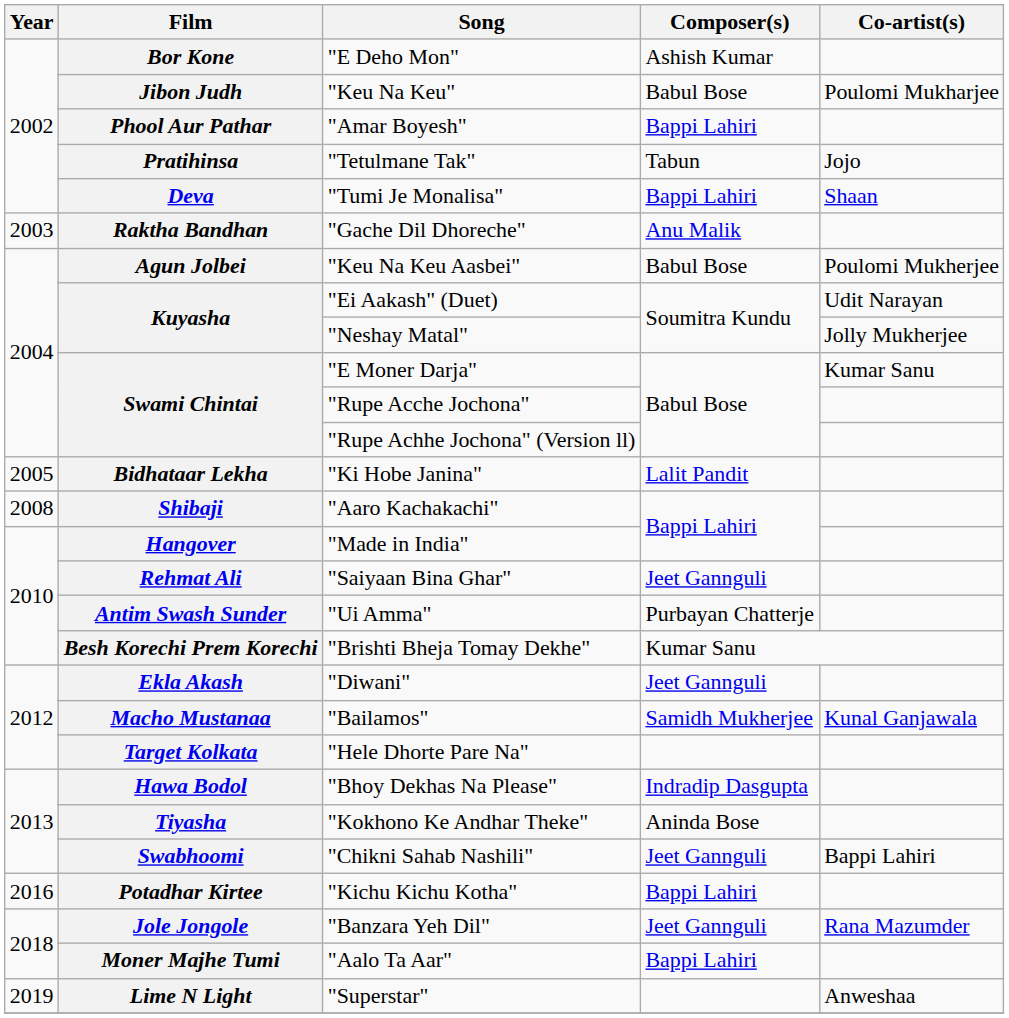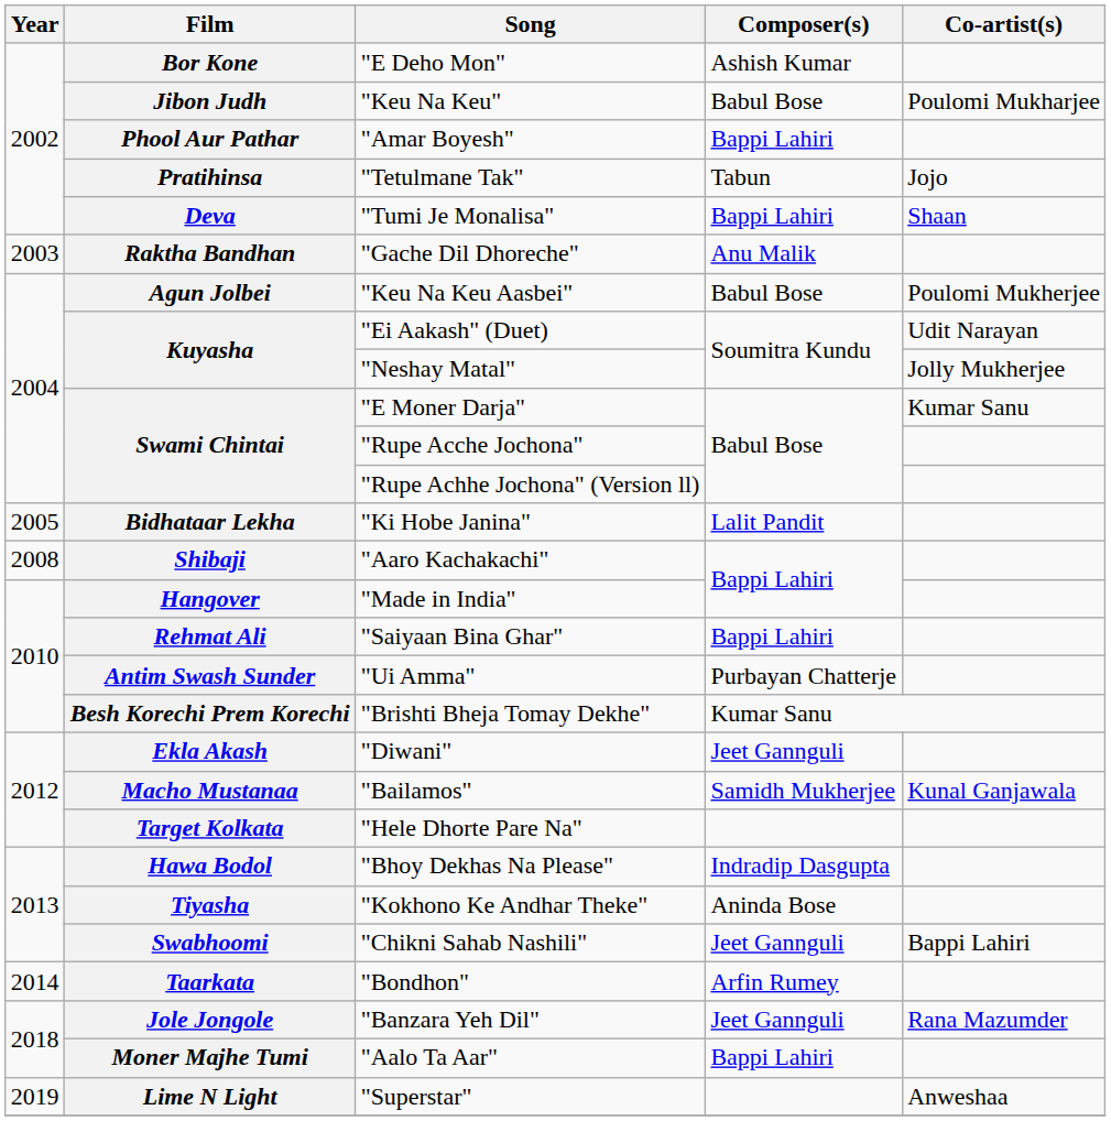 <table class="wikitable">
 <tr>
 <th>Year</th>
 <th>Film</th>
 <th>Song</th>
 <th>Composer(s)</th>
 <th>Co-artist(s)</th>
 </tr>
 <tr>
 <td rowspan="5">2002</td>
 <th><em>Bor Kone</em></th>
 <td>"E Deho Mon"</td>
 <td>Ashish Kumar</td>
 <td></td>
 </tr>
 <tr>
 <th><em>Jibon Judh</em></th>
 <td>"Keu Na Keu"</td>
 <td>Babul Bose</td>
 <td>Poulomi Mukharjee</td>
 </tr>
 <tr>
 <th><em>Phool Aur Pathar</em></th>
 <td>"Amar Boyesh"</td>
 <td><a href='#'>Bappi Lahiri</a></td>
 <td></td>
 </tr>
 <tr>
 <th><em>Pratihinsa</em></th>
 <td>"Tetulmane Tak"</td>
 <td>Tabun</td>
 <td>Jojo</td>
 </tr>
 <tr>
 <th><em><a href='#'>Deva</a></em></th>
 <td>"Tumi Je Monalisa"</td>
 <td><a href='#'>Bappi Lahiri</a></td>
 <td><a href='#'>Shaan</a></td>
 </tr>
 <tr>
 <td>2003</td>
 <th><em>Raktha Bandhan</em></th>
 <td>"Gache Dil Dhoreche"</td>
 <td><a href='#'>Anu Malik</a></td>
 <td></td>
 </tr>
 <tr>
 <td rowspan="6">2004</td>
 <th><em>Agun Jolbei</em></th>
 <td>"Keu Na Keu Aasbei"</td>
 <td>Babul Bose</td>
 <td>Poulomi Mukherjee</td>
 </tr>
 <tr>
 <th rowspan="2"><em>Kuyasha</em></th>
 <td>"Ei Aakash" (Duet)</td>
 <td rowspan="2">Soumitra Kundu</td>
 <td>Udit Narayan</td>
 </tr>
 <tr>
 <td>"Neshay Matal"</td>
 <td>Jolly Mukherjee</td>
 </tr>
 <tr>
 <th rowspan="3"><em>Swami Chintai</em></th>
 <td>"E Moner Darja"</td>
 <td rowspan="3">Babul Bose</td>
 <td>Kumar Sanu</td>
 </tr>
 <tr>
 <td>"Rupe Acche Jochona"</td>
 <td></td>
 </tr>
 <tr>
 <td>"Rupe Achhe Jochona" (Version ll)</td>
 <td></td>
 </tr>
 <tr>
 <td>2005</td>
 <th><em>Bidhataar Lekha</em></th>
 <td>"Ki Hobe Janina"</td>
 <td><a href='#'>Lalit Pandit</a></td>
 <td></td>
 </tr>
 <tr>
 <td>2008</td>
 <th><em><a href='#'>Shibaji</a></em></th>
 <td>"Aaro Kachakachi"</td>
 <td rowspan=2><a href='#'>Bappi Lahiri</a></td>
 <td></td>
 </tr>
 <tr>
 <td rowspan="4">2010</td>
 <th><em><a href='#'>Hangover</a></em></th>
 <td>"Made in India"</td>
 <td></td>
 </tr>
 <tr>
 <th><em><a href='#'>Rehmat Ali</a></em></th>
 <td>"Saiyaan Bina Ghar"</td>
-<td><a href='#'>Jeet Gannguli</a></td>
+<td><a href='#'>Bappi Lahiri</a></td>
 <td></td>
 </tr>
 <tr>
 <th><em><a href='#'>Antim Swash Sunder</a></em></th>
 <td>"Ui Amma"</td>
 <td>Purbayan Chatterje</td>
 <td></td>
 </tr>
 <tr>
 <th><em>Besh Korechi Prem Korechi</em></th>
 <td>"Brishti Bheja Tomay Dekhe"</td>
 <td colspan=2>Kumar Sanu</td>
 </tr>
 <tr>
 <td rowspan=3>2012</td>
 <th><em><a href='#'>Ekla Akash</a></em></th>
 <td>"Diwani"</td>
 <td><a href='#'>Jeet Gannguli</a></td>
 <td></td>
 </tr>
 <tr>
 <th><em><a href='#'>Macho Mustanaa</a></em></th>
 <td>"Bailamos"</td>
 <td><a href='#'>Samidh Mukherjee</a></td>
 <td><a href='#'>Kunal Ganjawala</a></td>
 </tr>
 <tr>
 <th><em><a href='#'>Target Kolkata</a></em></th>
 <td>"Hele Dhorte Pare Na"</td>
 <td></td>
 <td></td>
 </tr>
 <tr>
 <td rowspan=3>2013</td>
 <th><em><a href='#'>Hawa Bodol</a></em></th>
 <td>"Bhoy Dekhas Na Please"</td>
 <td><a href='#'>Indradip Dasgupta</a></td>
 <td></td>
 </tr>
 <tr>
 <th><em><a href='#'>Tiyasha</a></em></th>
 <td>"Kokhono Ke Andhar Theke"</td>
 <td>Aninda Bose</td>
 <td></td>
 </tr>
 <tr>
 <th><em><a href='#'>Swabhoomi</a></em></th>
 <td>"Chikni Sahab Nashili"</td>
 <td><a href='#'>Jeet Gannguli</a></td>
 <td>Bappi Lahiri</td>
 </tr>
 <tr>
-<td>2016</td>
-<th><em>Potadhar Kirtee</em></th>
-<td>"Kichu Kichu Kotha"</td>
-<td><a href='#'>Bappi Lahiri</a></td>
+<td>2014</td>
+<th><em><a href='#'>Taarkata</a></em></th>
+<td>"Bondhon"</td>
+<td><a href='#'>Arfin Rumey</a></td>
 <td></td>
 </tr>
 <tr>
 <td rowspan="2">2018</td>
 <th><em><a href='#'>Jole Jongole</a></em></th>
 <td>"Banzara Yeh Dil"</td>
 <td><a href='#'>Jeet Gannguli</a></td>
 <td><a href='#'>Rana Mazumder</a></td>
 </tr>
 <tr>
 <th><em>Moner Majhe Tumi</em></th>
 <td>"Aalo Ta Aar"</td>
 <td><a href='#'>Bappi Lahiri</a></td>
 <td></td>
 </tr>
 <tr>
 <td>2019</td>
 <th><em>Lime N Light</em></th>
 <td>"Superstar"</td>
 <td></td>
 <td>Anweshaa</td>
 </tr>
 <tr>
 </tr>
 </table>
